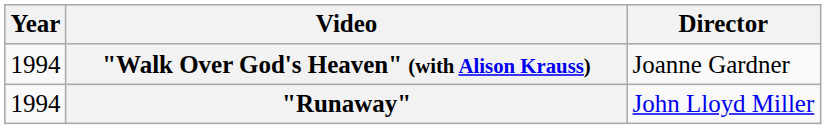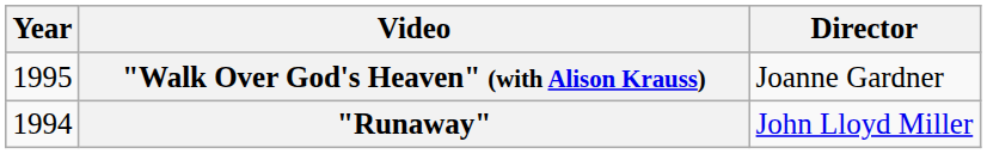 <table class="wikitable plainrowheaders">
 <tr>
 <th>Year</th>
 <th style="width:22em;">Video</th>
 <th>Director</th>
 </tr>
 <tr>
-<td>1994</td>
+<td>1995</td>
 <th scope="row">"Walk Over God's Heaven" <small>(with <a href='#'>Alison Krauss</a>)</small></th>
 <td>Joanne Gardner</td>
 </tr>
 <tr>
 <td>1994</td>
 <th scope="row">"Runaway"</th>
 <td><a href='#'>John Lloyd Miller</a></td>
 </tr>
 </table>
